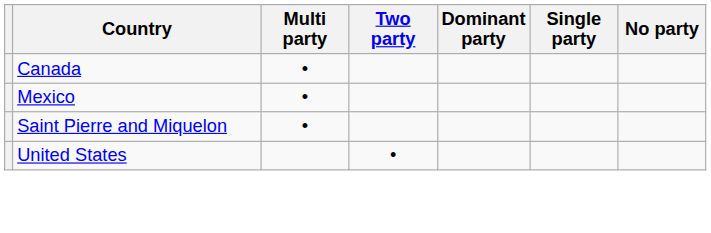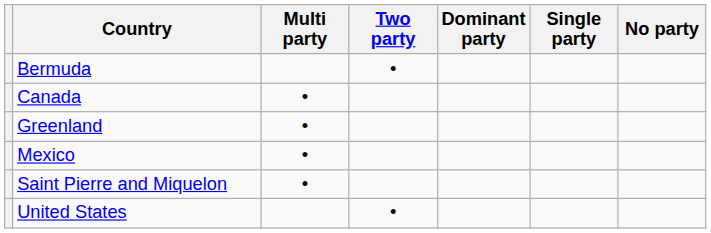 <table class="wikitable" style="text-align:center">
 <tr>
 <th></th>
 <th width="210">Country</th>
 <th width="70">Multi party</th>
 <th width="70"><a href='#'>Two party</a></th>
 <th width="70">Dominant party</th>
 <th width="70">Single party</th>
 <th width="70">No party</th>
 </tr>
 <tr>
 <th></th>
+<td style="text-align:left"><a href='#'>Bermuda</a></td>
+<td></td>
+<td>•</td>
+<td></td>
+<td></td>
+<td></td>
+</tr>
+<tr>
+<th></th>
 <td style="text-align:left"><a href='#'>Canada</a></td>
+<td>•</td>
+<td></td>
+<td></td>
+<td></td>
+<td></td>
+</tr>
+<tr>
+<th></th>
+<td style="text-align:left"><a href='#'>Greenland</a></td>
 <td>•</td>
 <td></td>
 <td></td>
 <td></td>
 <td></td>
 </tr>
 <tr>
 <th></th>
 <td style="text-align:left"><a href='#'>Mexico</a></td>
 <td>•</td>
 <td></td>
 <td></td>
 <td></td>
 <td></td>
 </tr>
 <tr>
 <th></th>
 <td style="text-align:left"><a href='#'>Saint Pierre and Miquelon</a></td>
 <td>•</td>
 <td></td>
 <td></td>
 <td></td>
 <td></td>
 </tr>
 <tr>
 <th></th>
 <td style="text-align:left"><a href='#'>United States</a></td>
 <td></td>
 <td>•</td>
 <td></td>
 <td></td>
 <td></td>
 </tr>
 </table>
